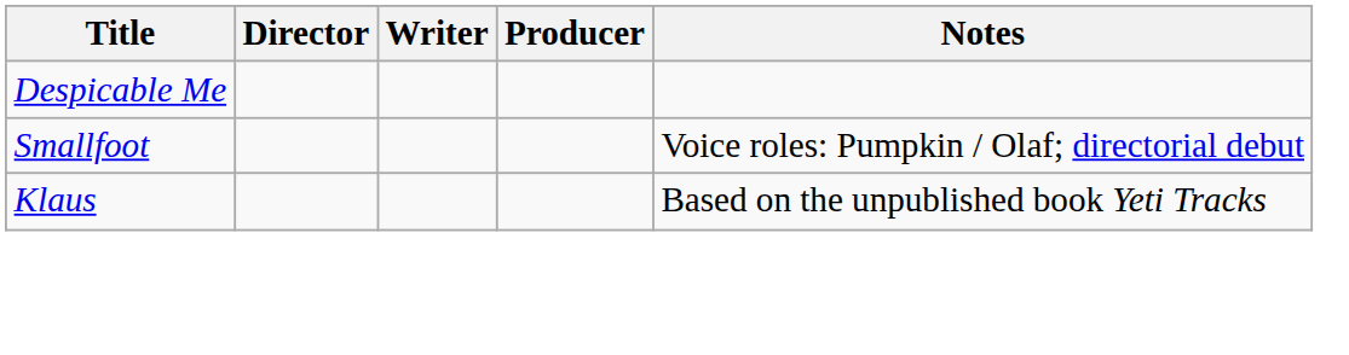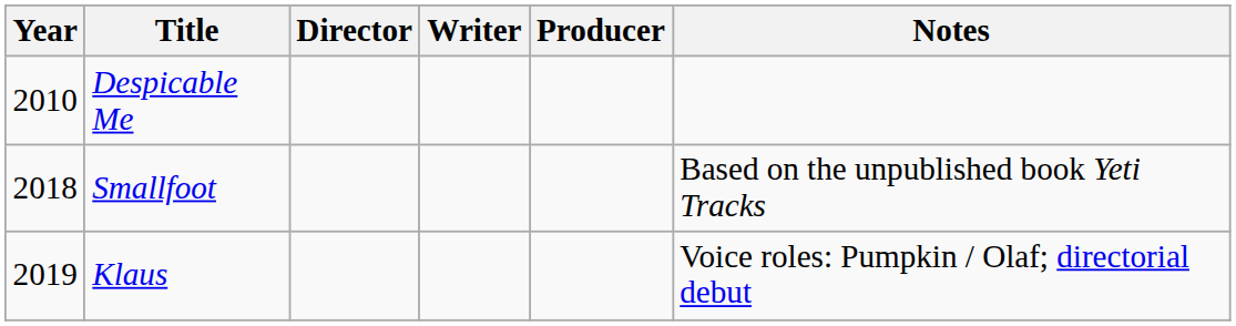 <table class="wikitable">
 <tr>
+<th>Year</th>
 <th>Title</th>
 <th>Director</th>
 <th>Writer</th>
 <th>Producer</th>
 <th>Notes</th>
 </tr>
 <tr>
+<td>2010</td>
 <td><em><a href='#'>Despicable Me</a></em></td>
 <td></td>
 <td></td>
 <td></td>
 <td></td>
 </tr>
 <tr>
+<td>2018</td>
 <td><em><a href='#'>Smallfoot</a></em></td>
+<td></td>
+<td></td>
+<td></td>
+<td>Based on the unpublished book <em>Yeti Tracks</em></td>
+</tr>
+<tr>
+<td>2019</td>
+<td><em><a href='#'>Klaus</a></em></td>
 <td></td>
 <td></td>
 <td></td>
 <td>Voice roles: Pumpkin / Olaf; <a href='#'>directorial debut</a></td>
 </tr>
-<tr>
-<td><em><a href='#'>Klaus</a></em></td>
-<td></td>
-<td></td>
-<td></td>
-<td>Based on the unpublished book <em>Yeti Tracks</em></td>
-</tr>
 </table>
